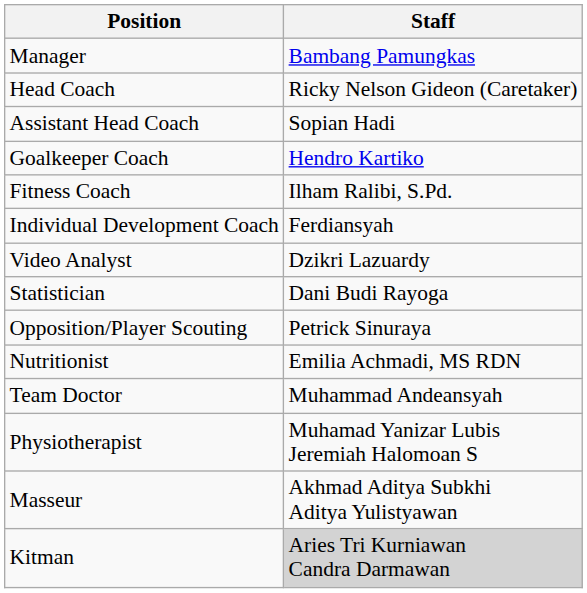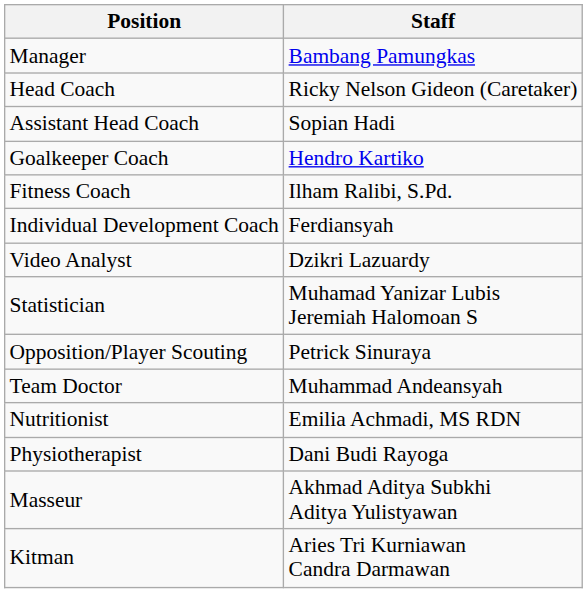 <table class="wikitable">
 <tr>
 <th>Position</th>
 <th>Staff</th>
 </tr>
 <tr>
 <td>Manager</td>
 <td> <a href='#'>Bambang Pamungkas</a></td>
 </tr>
 <tr>
 <td>Head Coach</td>
 <td> Ricky Nelson Gideon (Caretaker)</td>
 </tr>
 <tr>
 <td>Assistant Head Coach</td>
 <td> Sopian Hadi</td>
 </tr>
 <tr>
 <td>Goalkeeper Coach</td>
 <td> <a href='#'>Hendro Kartiko</a></td>
 </tr>
 <tr>
 <td>Fitness Coach</td>
 <td> Ilham Ralibi, S.Pd.</td>
 </tr>
 <tr>
 <td>Individual Development Coach</td>
 <td> Ferdiansyah</td>
 </tr>
 <tr>
 <td>Video Analyst</td>
 <td> Dzikri Lazuardy</td>
 </tr>
 <tr>
 <td>Statistician</td>
-<td> Dani Budi Rayoga</td>
+<td> Muhamad Yanizar Lubis <br>  Jeremiah Halomoan S</td>
 </tr>
 <tr>
 <td>Opposition/Player Scouting</td>
 <td> Petrick Sinuraya</td>
 </tr>
 <tr>
+<td>Team Doctor</td>
+<td> Muhammad Andeansyah</td>
+</tr>
+<tr>
 <td>Nutritionist</td>
 <td> Emilia Achmadi, MS RDN</td>
 </tr>
 <tr>
-<td>Team Doctor</td>
-<td> Muhammad Andeansyah</td>
-</tr>
-<tr>
 <td>Physiotherapist</td>
-<td> Muhamad Yanizar Lubis <br>  Jeremiah Halomoan S</td>
+<td> Dani Budi Rayoga</td>
 </tr>
 <tr>
 <td>Masseur</td>
 <td> Akhmad Aditya Subkhi <br>  Aditya Yulistyawan</td>
 </tr>
 <tr>
 <td>Kitman</td>
-<td style="background: lightgrey;"> Aries Tri Kurniawan <br>  Candra Darmawan</td>
+<td> Aries Tri Kurniawan <br>  Candra Darmawan</td>
 </tr>
 </table>
